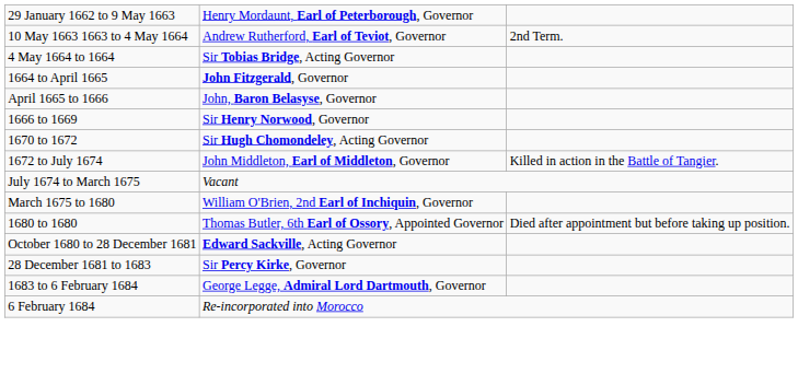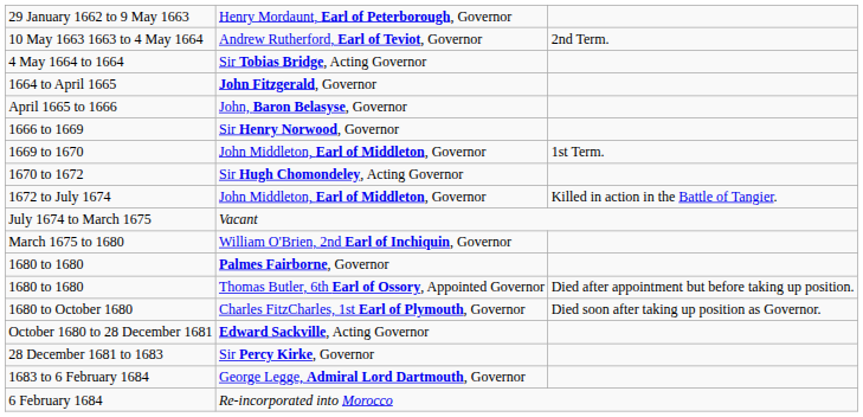 <table class="wikitable">
 <tr>
 <td>29 January 1662 to 9 May 1663</td>
 <td><a href='#'>Henry Mordaunt, <strong>Earl of Peterborough</strong></a>, Governor</td>
 <td></td>
 </tr>
 <tr>
 <td>10 May 1663 1663 to 4 May 1664</td>
 <td><a href='#'>Andrew Rutherford, <strong>Earl of Teviot</strong></a>, Governor</td>
 <td>2nd Term.</td>
 </tr>
 <tr>
 <td>4 May 1664 to 1664</td>
 <td><a href='#'>Sir <strong>Tobias Bridge</strong></a>, Acting Governor</td>
 <td></td>
 </tr>
 <tr>
 <td>1664 to April 1665</td>
 <td><strong><a href='#'>John Fitzgerald</a></strong>, Governor</td>
 <td></td>
 </tr>
 <tr>
 <td>April 1665 to 1666</td>
 <td><a href='#'>John, <strong>Baron Belasyse</strong></a>, Governor</td>
 <td></td>
 </tr>
 <tr>
 <td>1666 to 1669</td>
 <td><a href='#'>Sir <strong>Henry Norwood</strong></a>, Governor</td>
 <td></td>
 </tr>
 <tr>
+<td>1669 to 1670</td>
+<td><a href='#'>John Middleton, <strong>Earl of Middleton</strong></a>, Governor</td>
+<td>1st Term.</td>
+</tr>
+<tr>
 <td>1670 to 1672</td>
 <td><a href='#'>Sir <strong>Hugh Chomondeley</strong></a>, Acting Governor</td>
 <td></td>
 </tr>
 <tr>
 <td>1672 to July 1674</td>
 <td><a href='#'>John Middleton, <strong>Earl of Middleton</strong></a>, Governor</td>
 <td>Killed in action in the <a href='#'>Battle of Tangier</a>.</td>
 </tr>
 <tr>
 <td>July 1674 to March 1675</td>
 <td colspan="2"><em>Vacant</em></td>
 </tr>
 <tr>
 <td>March 1675 to 1680</td>
 <td><a href='#'>William O'Brien, 2nd <strong>Earl of Inchiquin</strong></a>, Governor</td>
 <td></td>
 </tr>
 <tr>
 <td>1680 to 1680</td>
+<td><strong><a href='#'>Palmes Fairborne</a></strong>, Governor</td>
+<td></td>
+</tr>
+<tr>
+<td>1680 to 1680</td>
 <td><a href='#'>Thomas Butler, 6th <strong>Earl of Ossory</strong></a>, Appointed Governor</td>
 <td>Died after appointment but before taking up position.</td>
+</tr>
+<tr>
+<td>1680 to October 1680</td>
+<td><a href='#'>Charles FitzCharles, 1st <strong>Earl of Plymouth</strong></a>, Governor</td>
+<td>Died soon after taking up position as Governor.</td>
 </tr>
 <tr>
 <td>October 1680 to 28 December 1681</td>
 <td><a href='#'><strong>Edward Sackville</strong></a>, Acting Governor</td>
 <td></td>
 </tr>
 <tr>
 <td>28 December 1681 to 1683</td>
 <td><a href='#'>Sir <strong>Percy Kirke</strong></a>, Governor</td>
 <td></td>
 </tr>
 <tr>
 <td>1683 to 6 February 1684</td>
 <td><a href='#'>George Legge, <strong>Admiral Lord Dartmouth</strong></a>, Governor</td>
 <td></td>
 </tr>
 <tr>
 <td>6 February 1684</td>
 <td colspan="2"><em>Re-incorporated into <a href='#'>Morocco</a></em></td>
 </tr>
 </table>
